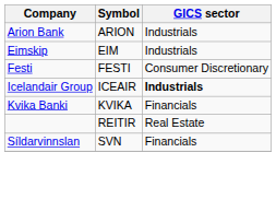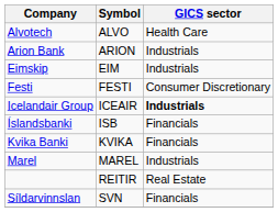 <table class="wikitable sortable" cellpadding=2 cellspacing=2>
 <tr>
 <th>Company</th>
 <th>Symbol</th>
 <th><a href='#'>GICS</a> sector</th>
+</tr>
+<tr>
+<td><a href='#'>Alvotech</a></td>
+<td>ALVO</td>
+<td>Health Care</td>
 </tr>
 <tr>
 <td><a href='#'>Arion Bank</a></td>
 <td>ARION</td>
 <td>Industrials</td>
 </tr>
 <tr>
 <td><a href='#'>Eimskip</a></td>
 <td>EIM</td>
 <td>Industrials</td>
 </tr>
 <tr>
 <td><a href='#'>Festi</a></td>
 <td>FESTI</td>
 <td>Consumer Discretionary</td>
 </tr>
 <tr>
 <td><a href='#'>Icelandair Group</a></td>
 <td>ICEAIR</td>
 <td><strong>Industrials</strong></td>
 </tr>
 <tr>
+<td><a href='#'>Íslandsbanki</a></td>
+<td>ISB</td>
+<td>Financials</td>
+</tr>
+<tr>
 <td><a href='#'>Kvika Banki</a></td>
 <td>KVIKA</td>
 <td>Financials</td>
+</tr>
+<tr>
+<td><a href='#'>Marel</a></td>
+<td>MAREL</td>
+<td>Industrials</td>
 </tr>
 <tr>
 <td></td>
 <td>REITIR</td>
 <td>Real Estate</td>
 </tr>
 <tr>
 <td><a href='#'>Síldarvinnslan</a></td>
 <td>SVN</td>
 <td>Financials</td>
 </tr>
 <tr>
 </tr>
 </table>
